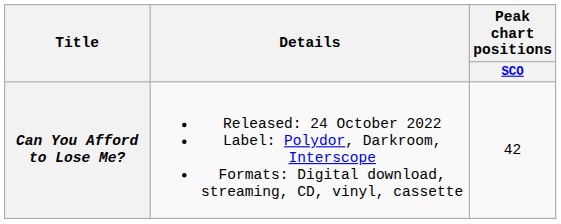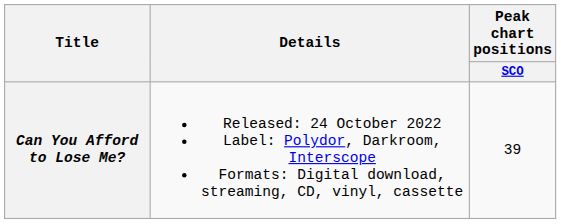 <table class="wikitable plainrowheaders" style="text-align:center;">
 <tr>
 <th scope="col" rowspan="2" style="width:9.5em;">Title</th>
 <th scope="col" rowspan="2" style="width:21.5em;">Details</th>
 <th scope="col" colspan="1">Peak chart positions</th>
 </tr>
 <tr>
 <th scope="col" style="width:3em; font-size:85%"><a href='#'>SCO</a><br></th>
 </tr>
 <tr>
 <th scope="row"><em>Can You Afford to Lose Me?</em></th>
 <td><br><ul><li>Released: 24 October 2022</li><li>Label: <a href='#'>Polydor</a>, Darkroom, <a href='#'>Interscope</a></li><li>Formats: Digital download, streaming, CD, vinyl, cassette</li></ul></td>
-<td>42</td>
+<td>39</td>
 </tr>
 </table>
